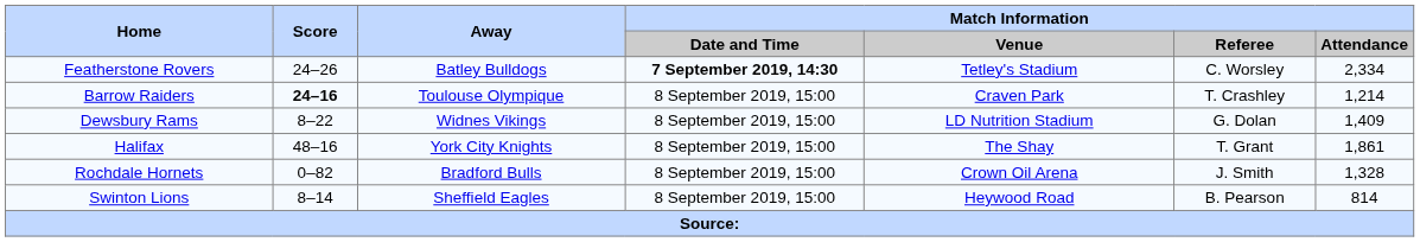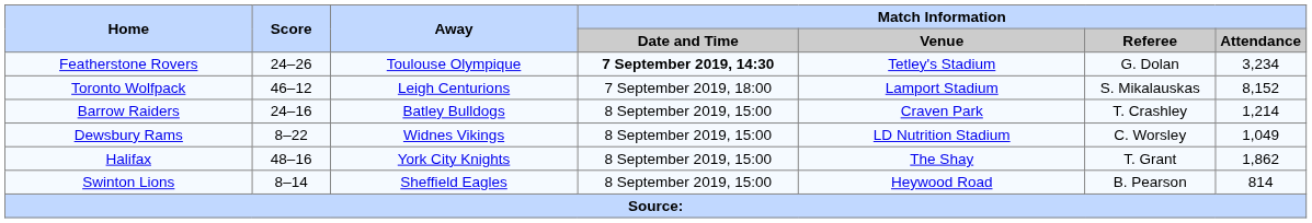 <table border=1 style="border-collapse:collapse; font-size:90%; text-align:center;" cellpadding=3 cellspacing=0 width=100%>
 <tr bgcolor="#c1d8ff">
 <th rowspan="2" width="19%">Home</th>
 <th rowspan="2" width="6%">Score</th>
 <th rowspan="2" width="19%">Away</th>
 <th colspan="4">Match Information</th>
 </tr>
 <tr bgcolor="#cccccc">
 <th width="17%">Date and Time</th>
 <th width="22%">Venue</th>
 <th width="10%">Referee</th>
 <th width="7%">Attendance</th>
 </tr>
 <tr bgcolor="#f5faff">
 <td> <a href='#'>Featherstone Rovers</a></td>
 <td>24–26</td>
-<td> <a href='#'>Batley Bulldogs</a></td>
+<td> <a href='#'>Toulouse Olympique</a></td>
 <td><strong>7 September 2019, 14:30</strong></td>
 <td><a href='#'>Tetley's Stadium</a></td>
-<td>C. Worsley</td>
-<td>2,334</td>
+<td>G. Dolan</td>
+<td>3,234</td>
+</tr>
+<tr bgcolor="#f5faff">
+<td> <a href='#'>Toronto Wolfpack</a></td>
+<td>46–12</td>
+<td> <a href='#'>Leigh Centurions</a></td>
+<td>7 September 2019, 18:00</td>
+<td><a href='#'>Lamport Stadium</a></td>
+<td>S. Mikalauskas</td>
+<td>8,152</td>
 </tr>
 <tr bgcolor="#f5faff">
 <td> <a href='#'>Barrow Raiders</a></td>
-<td><strong>24–16</strong></td>
-<td> <a href='#'>Toulouse Olympique</a></td>
+<td>24–16</td>
+<td> <a href='#'>Batley Bulldogs</a></td>
 <td>8 September 2019, 15:00</td>
 <td><a href='#'>Craven Park</a></td>
 <td>T. Crashley</td>
 <td>1,214</td>
 </tr>
 <tr bgcolor="#f5faff">
 <td> <a href='#'>Dewsbury Rams</a></td>
 <td>8–22</td>
 <td> <a href='#'>Widnes Vikings</a></td>
 <td>8 September 2019, 15:00</td>
 <td><a href='#'>LD Nutrition Stadium</a></td>
-<td>G. Dolan</td>
-<td>1,409</td>
+<td>C. Worsley</td>
+<td>1,049</td>
 </tr>
 <tr bgcolor="#f5faff">
 <td> <a href='#'>Halifax</a></td>
 <td>48–16</td>
 <td> <a href='#'>York City Knights</a></td>
 <td>8 September 2019, 15:00</td>
 <td><a href='#'>The Shay</a></td>
 <td>T. Grant</td>
-<td>1,861</td>
-</tr>
-<tr bgcolor="#f5faff">
-<td> <a href='#'>Rochdale Hornets</a></td>
-<td>0–82</td>
-<td> <a href='#'>Bradford Bulls</a></td>
-<td>8 September 2019, 15:00</td>
-<td><a href='#'>Crown Oil Arena</a></td>
-<td>J. Smith</td>
-<td>1,328</td>
+<td>1,862</td>
 </tr>
 <tr bgcolor="#f5faff">
 <td> <a href='#'>Swinton Lions</a></td>
 <td>8–14</td>
 <td> <a href='#'>Sheffield Eagles</a></td>
 <td>8 September 2019, 15:00</td>
 <td><a href='#'>Heywood Road</a></td>
 <td>B. Pearson</td>
 <td>814</td>
 </tr>
 <tr bgcolor="#c1d8ff">
 <th colspan="7">Source:</th>
 </tr>
 </table>
